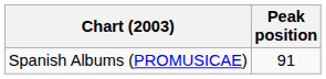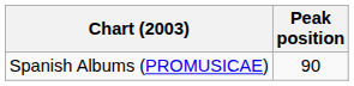 <table class="wikitable sortable plainrowheaders">
 <tr>
 <th>Chart (2003)</th>
 <th>Peak<br>position</th>
 </tr>
 <tr>
 <td rowheader=true>Spanish Albums (<a href='#'>PROMUSICAE</a>)</td>
-<td align="center">91</td>
+<td align="center">90</td>
 </tr>
 </table>
